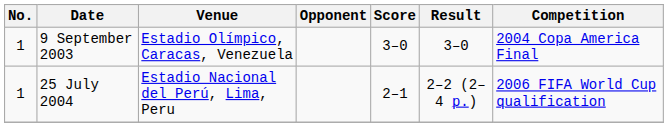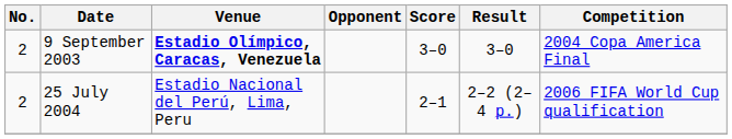 <table class="wikitable sortable">
 <tr>
 <th scope="col">No.</th>
 <th scope="col">Date</th>
 <th scope="col">Venue</th>
 <th scope="col">Opponent</th>
 <th scope="col">Score</th>
 <th scope="col">Result</th>
 <th scope="col">Competition</th>
 </tr>
 <tr>
-<td style="text-align:center">1</td>
+<td style="text-align:center">2</td>
 <td>9 September 2003</td>
-<td><a href='#'>Estadio Olímpico</a>, <a href='#'>Caracas</a>, Venezuela</td>
+<td><strong><a href='#'>Estadio Olímpico</a>, <a href='#'>Caracas</a>, Venezuela</strong></td>
 <td></td>
 <td style="text-align:center">3–0</td>
 <td style="text-align:center">3–0</td>
 <td><a href='#'>2004 Copa America Final</a></td>
 </tr>
 <tr>
-<td style="text-align:center">1</td>
+<td style="text-align:center">2</td>
 <td>25 July 2004</td>
 <td><a href='#'>Estadio Nacional del Perú</a>, <a href='#'>Lima</a>, Peru</td>
 <td></td>
 <td style="text-align:center">2–1</td>
 <td style="text-align:center">2–2 (2–4 <a href='#'>p.</a>)</td>
 <td><a href='#'>2006 FIFA World Cup qualification</a></td>
 </tr>
 <tr>
 </tr>
 </table>
